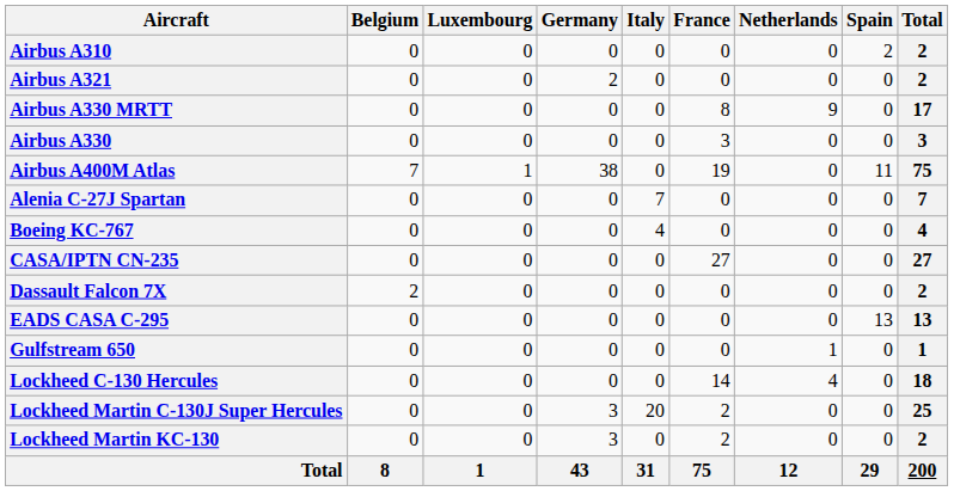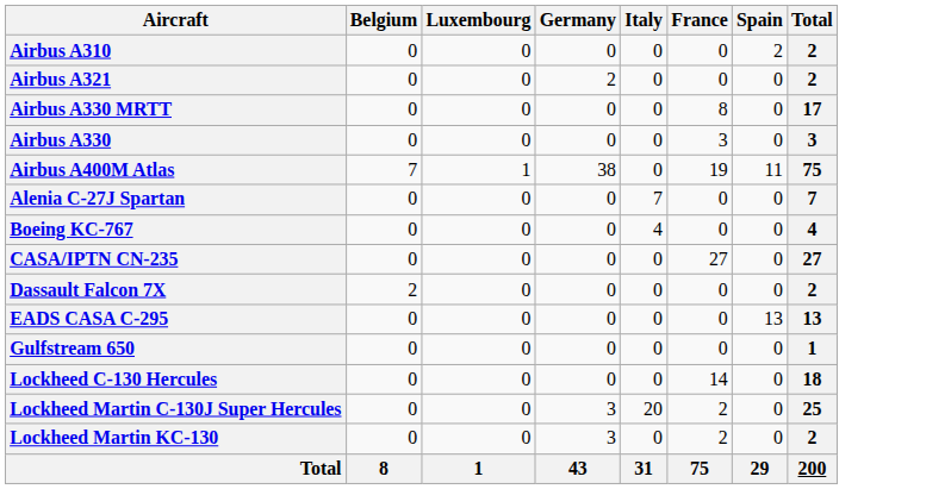 <table class="wikitable sortable mw-datatable" style=text-align:right>
 <tr>
 <th>Aircraft</th>
 <th>Belgium</th>
 <th>Luxembourg</th>
 <th>Germany</th>
 <th>Italy</th>
 <th>France</th>
-<th>Netherlands</th>
 <th>Spain</th>
 <th>Total</th>
 </tr>
 <tr>
 <th style="text-align:left"><a href='#'>Airbus A310</a></th>
 <td style="text-align:right">0</td>
-<td>0</td>
 <td>0</td>
 <td>0</td>
 <td>0</td>
 <td>0</td>
 <td>2</td>
 <th>2</th>
 </tr>
 <tr>
 <th style="text-align:left"><a href='#'>Airbus A321</a></th>
 <td style="text-align:right">0</td>
 <td>0</td>
 <td>2</td>
 <td>0</td>
 <td>0</td>
 <td>0</td>
-<td>0</td>
 <th>2</th>
 </tr>
 <tr>
 <th style="text-align:left"><a href='#'>Airbus A330 MRTT</a></th>
 <td style="text-align:right">0</td>
 <td>0</td>
 <td>0</td>
 <td>0</td>
 <td>8</td>
-<td>9</td>
 <td>0</td>
 <th>17</th>
 </tr>
 <tr>
 <th style="text-align:left"><a href='#'>Airbus A330</a></th>
 <td style="text-align:right">0</td>
 <td>0</td>
 <td>0</td>
 <td>0</td>
 <td>3</td>
 <td>0</td>
-<td>0</td>
 <th>3</th>
 </tr>
 <tr>
 <th style="text-align:left"><a href='#'>Airbus A400M Atlas</a></th>
 <td style="text-align:right">7</td>
 <td>1</td>
 <td>38</td>
 <td>0</td>
 <td>19</td>
-<td>0</td>
 <td>11</td>
 <th>75</th>
 </tr>
 <tr>
 <th style="text-align:left"><a href='#'>Alenia C-27J Spartan</a></th>
 <td style="text-align:right">0</td>
 <td>0</td>
 <td>0</td>
 <td>7</td>
-<td>0</td>
 <td>0</td>
 <td>0</td>
 <th>7</th>
 </tr>
 <tr>
 <th style="text-align:left"><a href='#'>Boeing KC-767</a></th>
 <td style="text-align:right">0</td>
 <td>0</td>
 <td>0</td>
 <td>4</td>
 <td>0</td>
 <td>0</td>
-<td>0</td>
 <th>4</th>
 </tr>
 <tr>
 <th style="text-align:left"><a href='#'>CASA/IPTN CN-235</a></th>
 <td style="text-align:right">0</td>
 <td>0</td>
 <td>0</td>
 <td>0</td>
 <td>27</td>
 <td>0</td>
-<td>0</td>
 <th>27</th>
 </tr>
 <tr>
 <th style="text-align:left"><a href='#'>Dassault Falcon 7X</a></th>
 <td style="text-align:right">2</td>
-<td>0</td>
 <td>0</td>
 <td>0</td>
 <td>0</td>
 <td>0</td>
 <td>0</td>
 <th>2</th>
 </tr>
 <tr>
 <th style="text-align:left"><a href='#'>EADS CASA C-295</a></th>
 <td style="text-align:right">0</td>
 <td>0</td>
 <td>0</td>
 <td>0</td>
 <td>0</td>
-<td>0</td>
 <td>13</td>
 <th>13</th>
 </tr>
 <tr>
 <th style="text-align:left"><a href='#'>Gulfstream 650</a></th>
 <td style="text-align:right">0</td>
 <td>0</td>
 <td>0</td>
 <td>0</td>
 <td>0</td>
-<td>1</td>
 <td>0</td>
 <th>1</th>
 </tr>
 <tr>
 <th style="text-align:left"><a href='#'>Lockheed C-130 Hercules</a></th>
 <td style="text-align:right">0</td>
 <td>0</td>
 <td>0</td>
 <td>0</td>
 <td>14</td>
-<td>4</td>
 <td>0</td>
 <th>18</th>
 </tr>
 <tr>
 <th style="text-align:left"><a href='#'>Lockheed Martin C-130J Super Hercules</a></th>
 <td style="text-align:right">0</td>
 <td>0</td>
 <td>3</td>
 <td>20</td>
 <td>2</td>
 <td>0</td>
-<td>0</td>
 <th>25</th>
 </tr>
 <tr>
 <th style="text-align:left"><a href='#'>Lockheed Martin KC-130</a></th>
 <td style="text-align:right">0</td>
 <td>0</td>
 <td>3</td>
 <td>0</td>
 <td>2</td>
 <td>0</td>
-<td>0</td>
 <th>2</th>
 </tr>
 <tr class="sortbottom">
 <th style="text-align:right">Total</th>
 <th>8</th>
 <th>1</th>
 <th>43</th>
 <th>31</th>
 <th>75</th>
-<th>12</th>
 <th>29</th>
 <th><u>200</u></th>
 </tr>
 </table>
